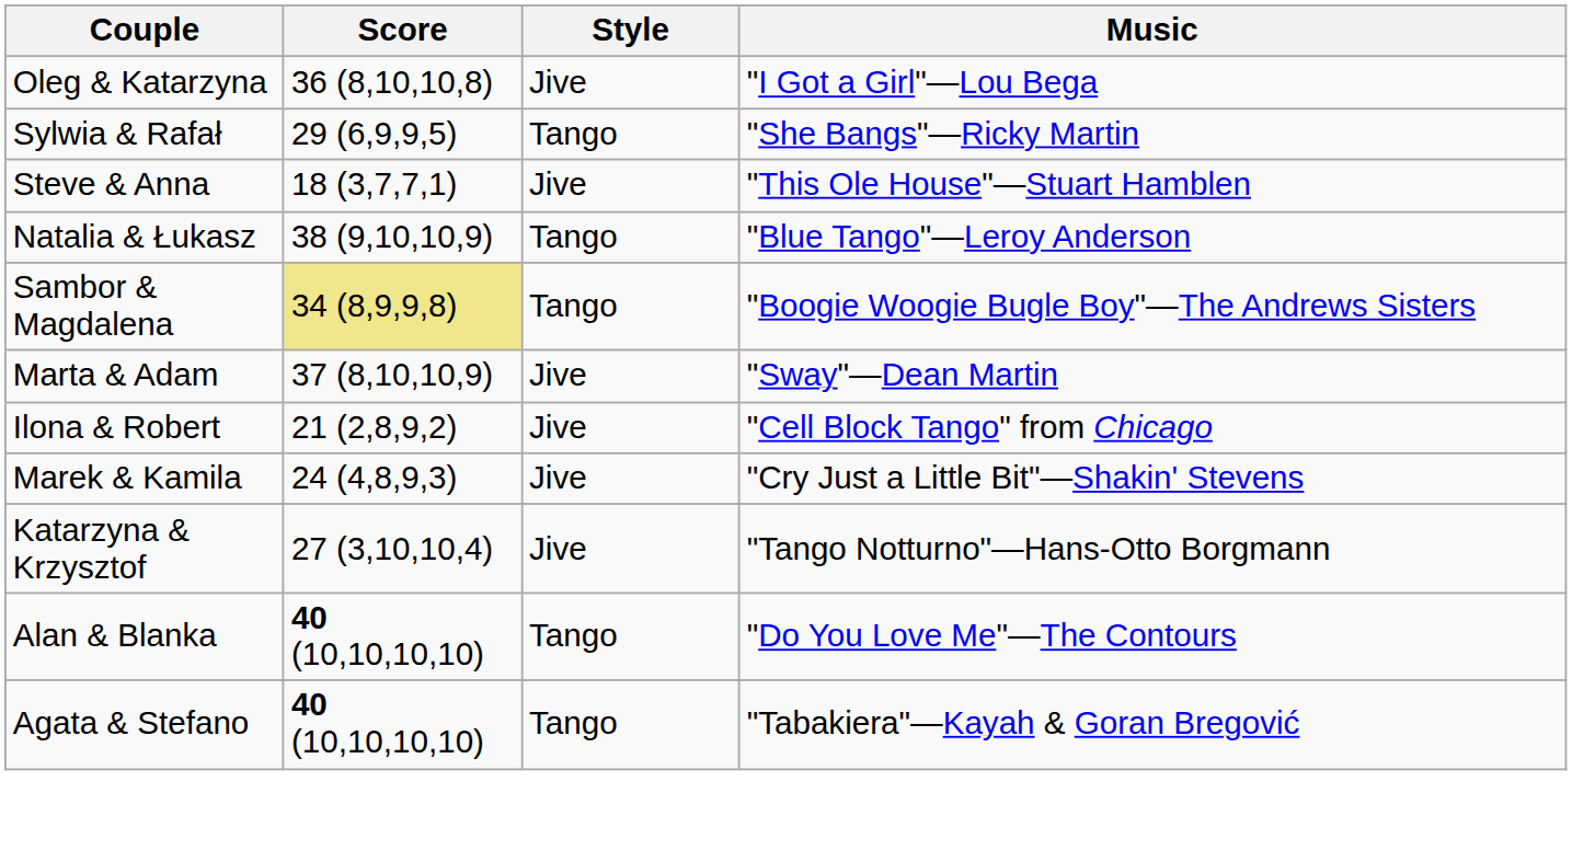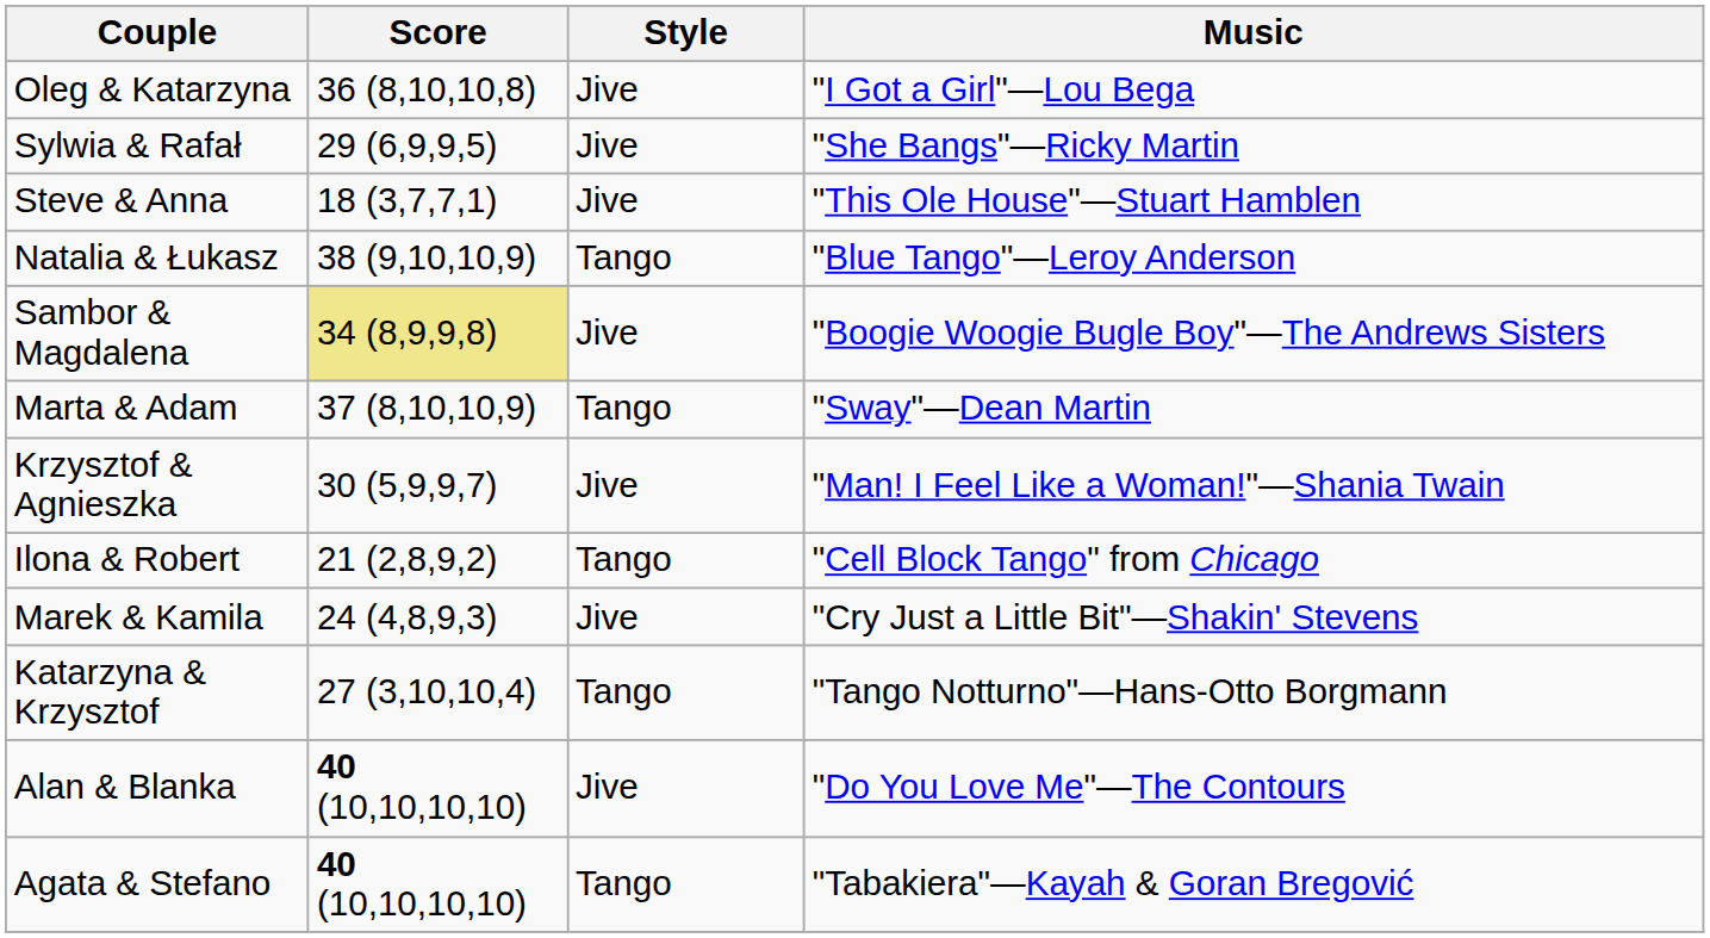 <table class="wikitable">
 <tr>
 <th width="130">Couple</th>
 <th width="110">Score</th>
 <th width="100">Style</th>
 <th width="400">Music</th>
 </tr>
 <tr>
 <td>Oleg & Katarzyna</td>
 <td>36 (8,10,10,8)</td>
 <td>Jive</td>
 <td>"<a href='#'>I Got a Girl</a>"—<a href='#'>Lou Bega</a></td>
 </tr>
 <tr>
 <td>Sylwia & Rafał</td>
 <td>29 (6,9,9,5)</td>
-<td>Tango</td>
+<td>Jive</td>
 <td>"<a href='#'>She Bangs</a>"—<a href='#'>Ricky Martin</a></td>
 </tr>
 <tr>
 <td>Steve & Anna</td>
 <td>18 (3,7,7,1)</td>
 <td>Jive</td>
 <td>"<a href='#'>This Ole House</a>"—<a href='#'>Stuart Hamblen</a></td>
 </tr>
 <tr>
 <td>Natalia & Łukasz</td>
 <td>38 (9,10,10,9)</td>
 <td>Tango</td>
 <td>"<a href='#'>Blue Tango</a>"—<a href='#'>Leroy Anderson</a></td>
 </tr>
 <tr>
 <td>Sambor & Magdalena</td>
 <td style="background: khaki;">34 (8,9,9,8)</td>
-<td>Tango</td>
+<td>Jive</td>
 <td>"<a href='#'>Boogie Woogie Bugle Boy</a>"—<a href='#'>The Andrews Sisters</a></td>
 </tr>
 <tr>
 <td>Marta & Adam</td>
 <td>37 (8,10,10,9)</td>
+<td>Tango</td>
+<td>"<a href='#'>Sway</a>"—<a href='#'>Dean Martin</a></td>
+</tr>
+<tr>
+<td>Krzysztof & Agnieszka</td>
+<td>30 (5,9,9,7)</td>
 <td>Jive</td>
-<td>"<a href='#'>Sway</a>"—<a href='#'>Dean Martin</a></td>
+<td>"<a href='#'>Man! I Feel Like a Woman!</a>"—<a href='#'>Shania Twain</a></td>
 </tr>
 <tr>
 <td>Ilona & Robert</td>
 <td>21 (2,8,9,2)</td>
-<td>Jive</td>
+<td>Tango</td>
 <td>"<a href='#'>Cell Block Tango</a>" from <em><a href='#'>Chicago</a></em></td>
 </tr>
 <tr>
 <td>Marek & Kamila</td>
 <td>24 (4,8,9,3)</td>
 <td>Jive</td>
 <td>"Cry Just a Little Bit"—<a href='#'>Shakin' Stevens</a></td>
 </tr>
 <tr>
 <td>Katarzyna & Krzysztof</td>
 <td>27 (3,10,10,4)</td>
-<td>Jive</td>
+<td>Tango</td>
 <td>"Tango Notturno"—Hans-Otto Borgmann</td>
 </tr>
 <tr>
 <td>Alan & Blanka</td>
 <td><strong>40</strong> (10,10,10,10)</td>
-<td>Tango</td>
+<td>Jive</td>
 <td>"<a href='#'>Do You Love Me</a>"—<a href='#'>The Contours</a></td>
 </tr>
 <tr>
 <td>Agata & Stefano</td>
 <td><strong>40</strong> (10,10,10,10)</td>
 <td>Tango</td>
 <td>"Tabakiera"—<a href='#'>Kayah</a> & <a href='#'>Goran Bregović</a></td>
 </tr>
 </table>
